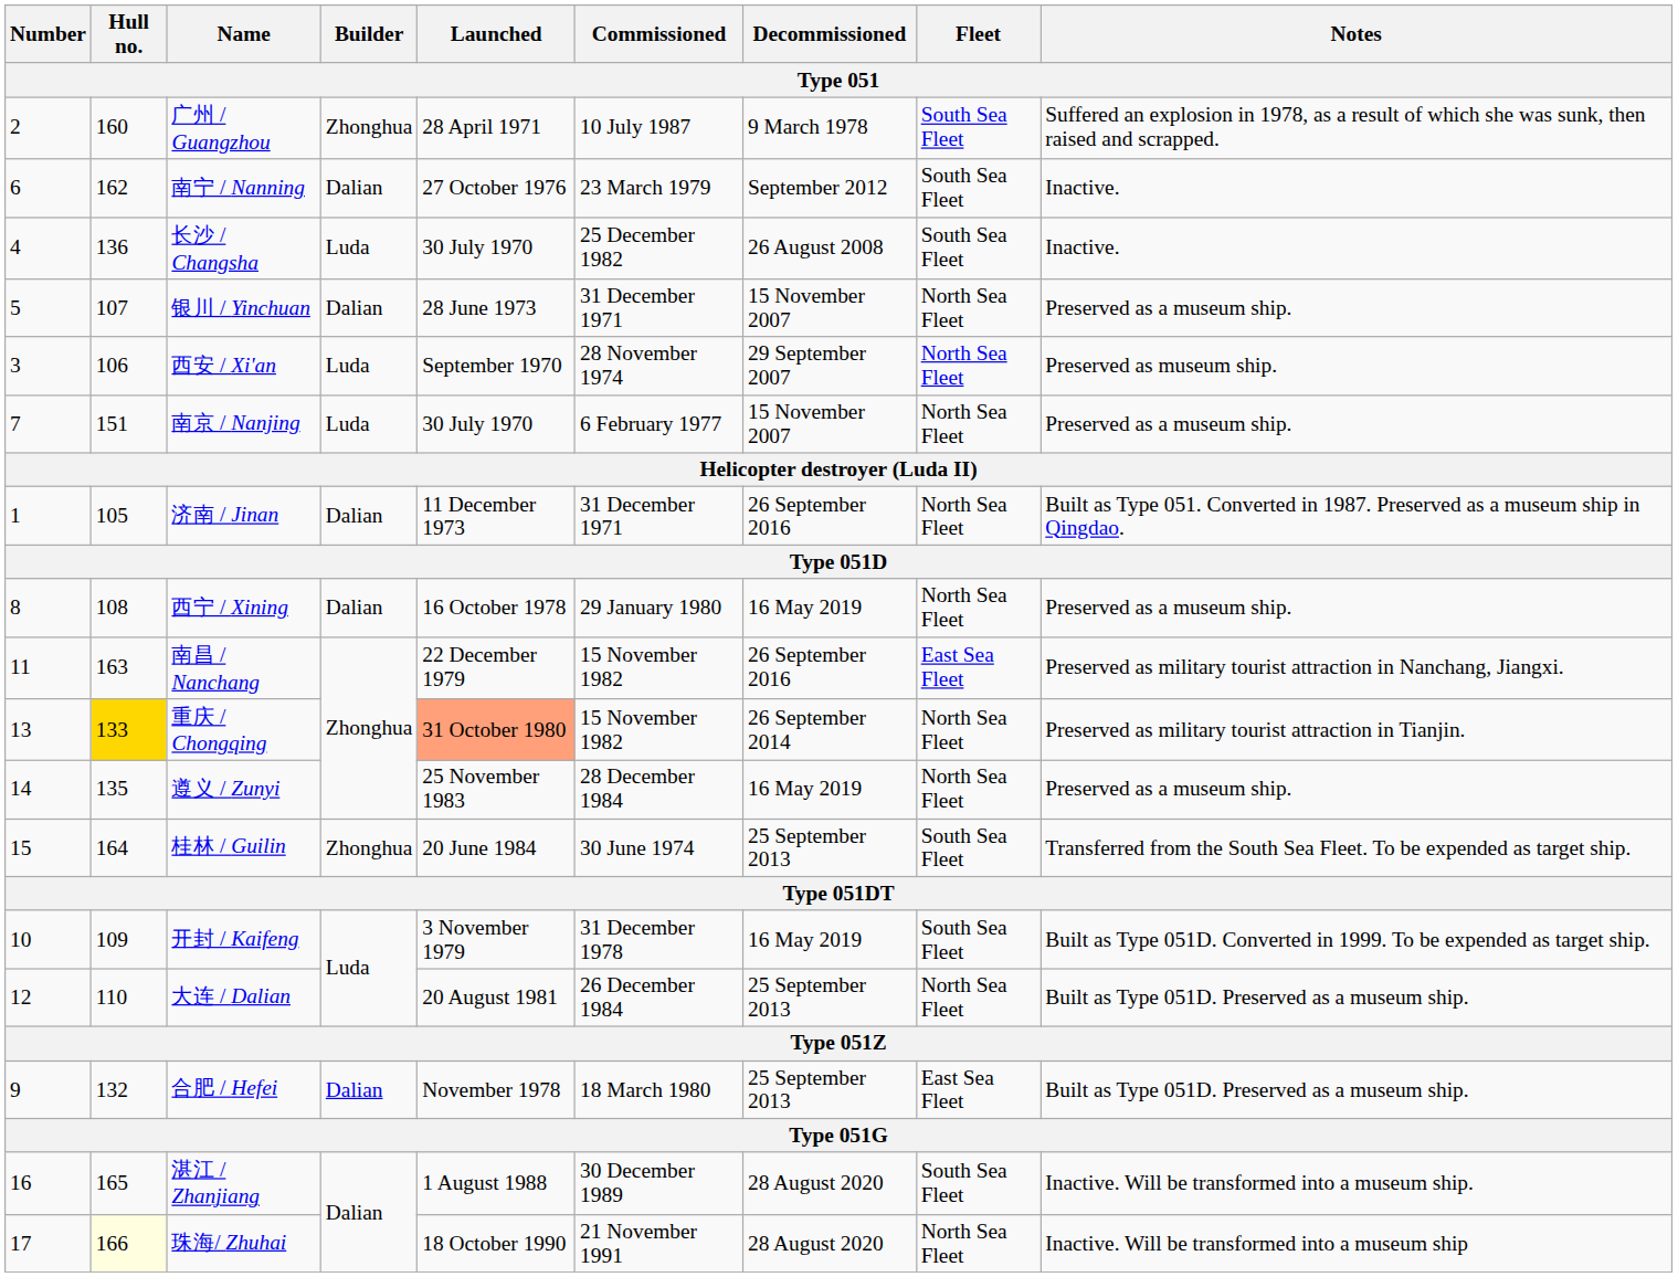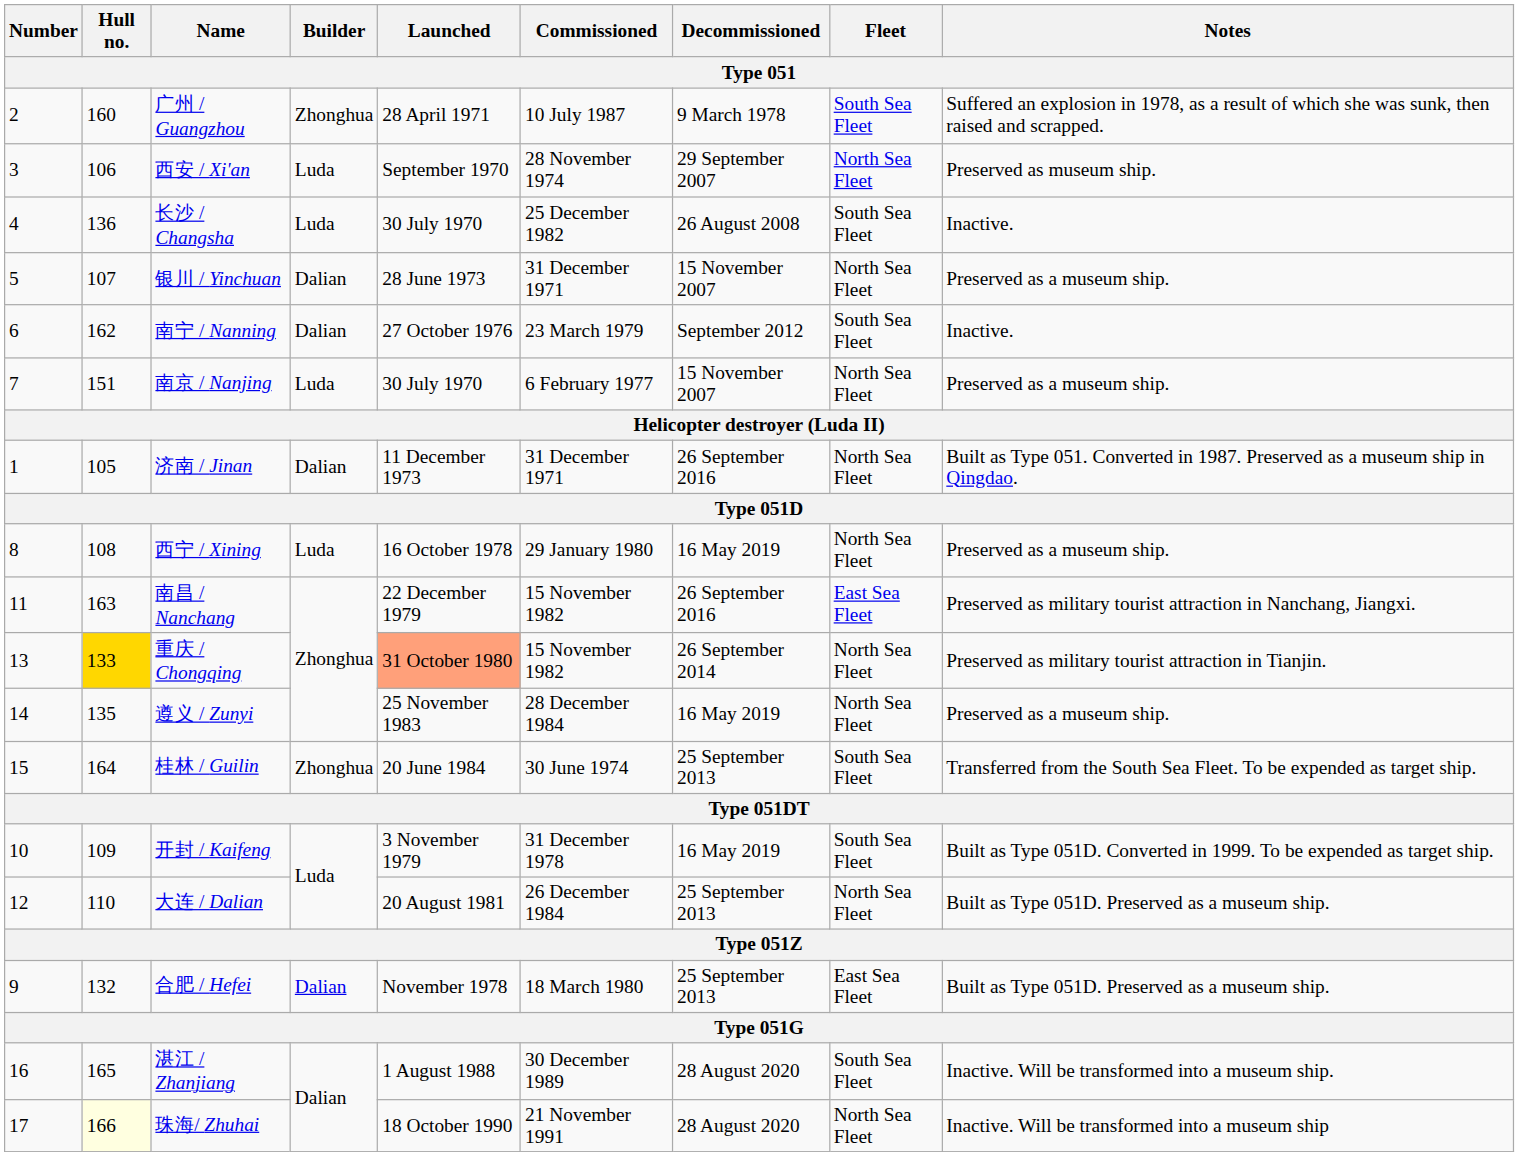 <table class="sortable wikitable">
 <tr>
 <th>Number</th>
 <th>Hull no.</th>
 <th>Name</th>
 <th>Builder</th>
 <th>Launched</th>
 <th>Commissioned</th>
 <th>Decommissioned</th>
 <th>Fleet</th>
 <th>Notes</th>
 </tr>
 <tr>
 <th colspan=9>Type 051</th>
 </tr>
 <tr>
 <td>2</td>
 <td>160</td>
 <td><a href='#'>广州 / <em>Guangzhou</em></a></td>
 <td>Zhonghua</td>
 <td>28 April 1971</td>
 <td>10 July 1987</td>
 <td>9 March 1978</td>
 <td><a href='#'>South Sea Fleet</a></td>
 <td>Suffered an explosion in 1978, as a result of which she was sunk, then raised and scrapped.</td>
 </tr>
 <tr>
-<td>6</td>
-<td>162</td>
-<td><a href='#'>南宁 / <em>Nanning</em></a></td>
-<td>Dalian</td>
-<td>27 October 1976</td>
-<td>23 March 1979</td>
-<td>September 2012</td>
-<td>South Sea Fleet</td>
-<td>Inactive.</td>
+<td>3</td>
+<td>106</td>
+<td><a href='#'>西安 / <em>Xi'an</em></a></td>
+<td>Luda</td>
+<td>September 1970</td>
+<td>28 November 1974</td>
+<td>29 September 2007</td>
+<td><a href='#'>North Sea Fleet</a></td>
+<td>Preserved as museum ship.</td>
 </tr>
 <tr>
 <td>4</td>
 <td>136 </td>
 <td><a href='#'>长沙 / <em>Changsha</em></a></td>
 <td>Luda</td>
 <td>30 July 1970</td>
 <td>25 December 1982</td>
 <td>26 August 2008</td>
 <td>South Sea Fleet</td>
 <td>Inactive.</td>
 </tr>
 <tr>
 <td>5</td>
 <td>107</td>
 <td><a href='#'>银川 / <em>Yinchuan</em></a></td>
 <td>Dalian</td>
 <td>28 June 1973</td>
 <td>31 December 1971</td>
 <td>15 November 2007</td>
 <td>North Sea Fleet</td>
 <td>Preserved as a museum ship.</td>
 </tr>
 <tr>
-<td>3</td>
-<td>106</td>
-<td><a href='#'>西安 / <em>Xi'an</em></a></td>
-<td>Luda</td>
-<td>September 1970</td>
-<td>28 November 1974</td>
-<td>29 September 2007</td>
-<td><a href='#'>North Sea Fleet</a></td>
-<td>Preserved as museum ship.</td>
+<td>6</td>
+<td>162</td>
+<td><a href='#'>南宁 / <em>Nanning</em></a></td>
+<td>Dalian</td>
+<td>27 October 1976</td>
+<td>23 March 1979</td>
+<td>September 2012</td>
+<td>South Sea Fleet</td>
+<td>Inactive.</td>
 </tr>
 <tr>
 <td>7</td>
 <td>151</td>
 <td><a href='#'>南京 / <em>Nanjing</em></a></td>
 <td>Luda</td>
 <td>30 July 1970</td>
 <td>6 February 1977</td>
 <td>15 November 2007</td>
 <td>North Sea Fleet</td>
 <td>Preserved as a museum ship.</td>
 </tr>
 <tr>
 <th colspan=9>Helicopter destroyer (Luda II)</th>
 </tr>
 <tr>
 <td>1</td>
 <td>105</td>
 <td><a href='#'>济南 / <em>Jinan</em></a></td>
 <td>Dalian</td>
 <td>11 December 1973</td>
 <td>31 December 1971</td>
 <td>26 September 2016</td>
 <td>North Sea Fleet</td>
 <td>Built as Type 051. Converted in 1987. Preserved as a museum ship in <a href='#'>Qingdao</a>.</td>
 </tr>
 <tr>
 <th colspan=9>Type 051D</th>
 </tr>
 <tr>
 <td>8</td>
 <td>108</td>
 <td><a href='#'>西宁 / <em>Xining</em></a></td>
-<td>Dalian</td>
+<td>Luda</td>
 <td>16 October 1978</td>
 <td>29 January 1980</td>
 <td>16 May 2019</td>
 <td>North Sea Fleet</td>
 <td>Preserved as a museum ship.</td>
 </tr>
 <tr>
 <td>11</td>
 <td>163</td>
 <td><a href='#'>南昌 / <em>Nanchang</em></a></td>
 <td rowspan="3">Zhonghua</td>
 <td>22 December 1979</td>
 <td>15 November 1982</td>
 <td>26 September 2016</td>
 <td><a href='#'>East Sea Fleet</a></td>
 <td>Preserved as military tourist attraction in Nanchang, Jiangxi.</td>
 </tr>
 <tr>
 <td>13</td>
 <td style="background: gold;">133</td>
 <td><a href='#'>重庆 / <em>Chongqing</em></a></td>
 <td style="background: lightsalmon;">31 October 1980</td>
 <td>15 November 1982</td>
 <td>26 September 2014</td>
 <td>North Sea Fleet</td>
 <td>Preserved as military tourist attraction in Tianjin.</td>
 </tr>
 <tr>
 <td>14</td>
 <td>135</td>
 <td><a href='#'>遵义 / <em>Zunyi</em></a></td>
 <td>25 November 1983</td>
 <td>28 December 1984</td>
 <td>16 May 2019</td>
 <td>North Sea Fleet</td>
 <td>Preserved as a museum ship.</td>
 </tr>
 <tr>
 <td>15</td>
 <td>164</td>
 <td><a href='#'>桂林 / <em>Guilin</em></a></td>
 <td>Zhonghua</td>
 <td>20 June 1984</td>
 <td>30 June 1974</td>
 <td>25 September 2013</td>
 <td>South Sea Fleet</td>
 <td>Transferred from the South Sea Fleet. To be expended as target ship.</td>
 </tr>
 <tr>
 <th colspan=9>Type 051DT</th>
 </tr>
 <tr>
 <td>10</td>
 <td>109</td>
 <td><a href='#'>开封 / <em>Kaifeng</em></a></td>
 <td rowspan="2">Luda</td>
 <td>3 November 1979</td>
 <td>31 December 1978</td>
 <td>16 May 2019</td>
 <td>South Sea Fleet</td>
 <td>Built as Type 051D. Converted in 1999. To be expended as target ship.</td>
 </tr>
 <tr>
 <td>12</td>
 <td>110</td>
 <td><a href='#'>大连 / <em>Dalian</em></a></td>
 <td>20 August 1981</td>
 <td>26 December 1984</td>
 <td>25 September 2013</td>
 <td>North Sea Fleet</td>
 <td>Built as Type 051D. Preserved as a museum ship.</td>
 </tr>
 <tr>
 <th colspan=9>Type 051Z</th>
 </tr>
 <tr>
 <td>9</td>
 <td>132</td>
 <td><a href='#'>合肥 / <em>Hefei</em></a></td>
 <td><a href='#'>Dalian</a></td>
 <td>November 1978</td>
 <td>18 March 1980</td>
 <td>25 September 2013</td>
 <td>East Sea Fleet</td>
 <td>Built as Type 051D. Preserved as a museum ship.</td>
 </tr>
 <tr>
 <th colspan=9>Type 051G</th>
 </tr>
 <tr>
 <td>16</td>
 <td>165</td>
 <td><a href='#'>湛江 / <em>Zhanjiang</em></a></td>
 <td rowspan="2">Dalian</td>
 <td>1 August 1988</td>
 <td>30 December 1989</td>
 <td>28 August 2020</td>
 <td>South Sea Fleet</td>
 <td>Inactive. Will be transformed into a museum ship.</td>
 </tr>
 <tr>
 <td>17</td>
 <td style="background: lightyellow;">166</td>
 <td><a href='#'>珠海/ <em>Zhuhai</em></a></td>
 <td>18 October 1990</td>
 <td>21 November 1991</td>
 <td>28 August 2020</td>
 <td>North Sea Fleet</td>
 <td>Inactive. Will be transformed into a museum ship</td>
 </tr>
 </table>
